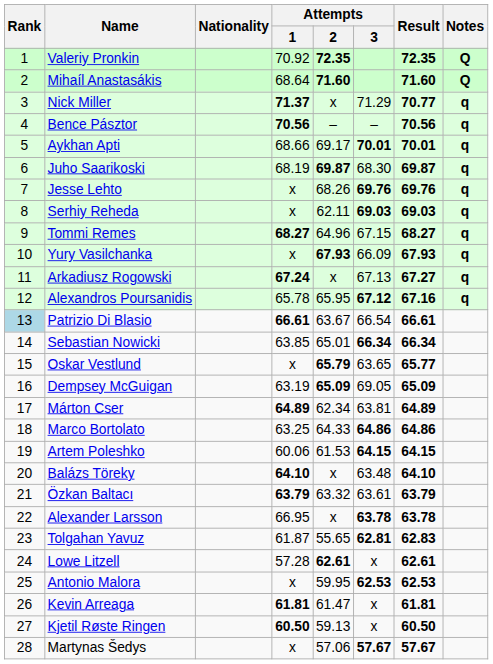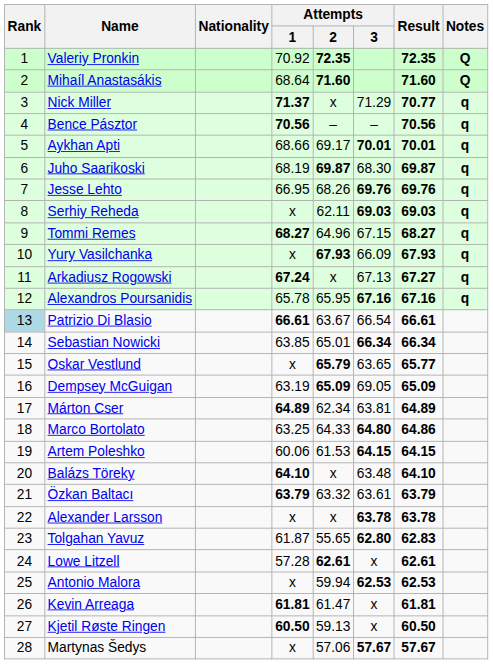 <table class="wikitable sortable" style="text-align:center">
 <tr>
 <th rowspan=2>Rank</th>
 <th rowspan=2>Name</th>
 <th rowspan=2>Nationality</th>
 <th colspan=3>Attempts</th>
 <th rowspan=2>Result</th>
 <th rowspan=2>Notes</th>
 </tr>
 <tr>
 <th>1</th>
 <th>2</th>
 <th>3</th>
 </tr>
 <tr bgcolor=ccffcc>
 <td>1</td>
 <td align=left><a href='#'>Valeriy Pronkin</a></td>
 <td align=left></td>
 <td>70.92</td>
 <td><strong>72.35</strong></td>
 <td></td>
 <td><strong>72.35</strong></td>
 <td><strong>Q</strong></td>
 </tr>
 <tr bgcolor=ccffcc>
 <td>2</td>
 <td align=left><a href='#'>Mihaíl Anastasákis</a></td>
 <td align=left></td>
 <td>68.64</td>
 <td><strong>71.60</strong></td>
 <td></td>
 <td><strong>71.60</strong></td>
 <td><strong>Q</strong></td>
 </tr>
 <tr bgcolor=ddffdd>
 <td>3</td>
 <td align=left><a href='#'>Nick Miller</a></td>
 <td align=left></td>
 <td><strong>71.37</strong></td>
 <td>x</td>
 <td>71.29</td>
 <td><strong>70.77</strong></td>
 <td><strong>q</strong></td>
 </tr>
 <tr bgcolor=ddffdd>
 <td>4</td>
 <td align=left><a href='#'>Bence Pásztor</a></td>
 <td align=left></td>
 <td><strong>70.56</strong></td>
 <td>–</td>
 <td>–</td>
 <td><strong>70.56</strong></td>
 <td><strong>q</strong></td>
 </tr>
 <tr bgcolor=ddffdd>
 <td>5</td>
 <td align=left><a href='#'>Aykhan Apti</a></td>
 <td align=left></td>
 <td>68.66</td>
 <td>69.17</td>
 <td><strong>70.01</strong></td>
 <td><strong>70.01</strong></td>
 <td><strong>q</strong></td>
 </tr>
 <tr bgcolor=ddffdd>
 <td>6</td>
 <td align=left><a href='#'>Juho Saarikoski</a></td>
 <td align=left></td>
 <td>68.19</td>
 <td><strong>69.87</strong></td>
 <td>68.30</td>
 <td><strong>69.87</strong></td>
 <td><strong>q</strong></td>
 </tr>
 <tr bgcolor=ddffdd>
 <td>7</td>
 <td align=left><a href='#'>Jesse Lehto</a></td>
 <td align=left></td>
-<td>x</td>
+<td>66.95</td>
 <td>68.26</td>
 <td><strong>69.76</strong></td>
 <td><strong>69.76</strong></td>
 <td><strong>q</strong></td>
 </tr>
 <tr bgcolor=ddffdd>
 <td>8</td>
 <td align=left><a href='#'>Serhiy Reheda</a></td>
 <td align=left></td>
 <td>x</td>
 <td>62.11</td>
 <td><strong>69.03</strong></td>
 <td><strong>69.03</strong></td>
 <td><strong>q</strong></td>
 </tr>
 <tr bgcolor=ddffdd>
 <td>9</td>
 <td align=left><a href='#'>Tommi Remes</a></td>
 <td align=left></td>
 <td><strong>68.27</strong></td>
 <td>64.96</td>
 <td>67.15</td>
 <td><strong>68.27</strong></td>
 <td><strong>q</strong></td>
 </tr>
 <tr bgcolor=ddffdd>
 <td>10</td>
 <td align=left><a href='#'>Yury Vasilchanka</a></td>
 <td align=left></td>
 <td>x</td>
 <td><strong>67.93</strong></td>
 <td>66.09</td>
 <td><strong>67.93</strong></td>
 <td><strong>q</strong></td>
 </tr>
 <tr bgcolor=ddffdd>
 <td>11</td>
 <td align=left><a href='#'>Arkadiusz Rogowski</a></td>
 <td align=left></td>
 <td><strong>67.24</strong></td>
 <td>x</td>
 <td>67.13</td>
 <td><strong>67.27</strong></td>
 <td><strong>q</strong></td>
 </tr>
 <tr bgcolor=ddffdd>
 <td>12</td>
 <td align=left><a href='#'>Alexandros Poursanidis</a></td>
 <td align=left></td>
 <td>65.78</td>
 <td>65.95</td>
-<td><strong>67.12</strong></td>
+<td><strong>67.16</strong></td>
 <td><strong>67.16</strong></td>
 <td><strong>q</strong></td>
 </tr>
 <tr>
 <td style="background: lightblue;">13</td>
 <td align=left><a href='#'>Patrizio Di Blasio</a></td>
 <td align=left></td>
 <td><strong>66.61</strong></td>
 <td>63.67</td>
 <td>66.54</td>
 <td><strong>66.61</strong></td>
 <td></td>
 </tr>
 <tr>
 <td>14</td>
 <td align=left><a href='#'>Sebastian Nowicki</a></td>
 <td align=left></td>
 <td>63.85</td>
 <td>65.01</td>
 <td><strong>66.34</strong></td>
 <td><strong>66.34</strong></td>
 <td></td>
 </tr>
 <tr>
 <td>15</td>
 <td align=left><a href='#'>Oskar Vestlund</a></td>
 <td align=left></td>
 <td>x</td>
 <td><strong>65.79</strong></td>
 <td>63.65</td>
 <td><strong>65.77</strong></td>
 <td></td>
 </tr>
 <tr>
 <td>16</td>
 <td align=left><a href='#'>Dempsey McGuigan</a></td>
 <td align=left></td>
 <td>63.19</td>
 <td><strong>65.09</strong></td>
 <td>69.05</td>
 <td><strong>65.09</strong></td>
 <td></td>
 </tr>
 <tr>
 <td>17</td>
 <td align=left><a href='#'>Márton Cser</a></td>
 <td align=left></td>
 <td><strong>64.89</strong></td>
 <td>62.34</td>
 <td>63.81</td>
 <td><strong>64.89</strong></td>
 <td></td>
 </tr>
 <tr>
 <td>18</td>
 <td align=left><a href='#'>Marco Bortolato</a></td>
 <td align=left></td>
 <td>63.25</td>
 <td>64.33</td>
-<td><strong>64.86</strong></td>
+<td><strong>64.80</strong></td>
 <td><strong>64.86</strong></td>
 <td></td>
 </tr>
 <tr>
 <td>19</td>
 <td align=left><a href='#'>Artem Poleshko</a></td>
 <td align=left></td>
 <td>60.06</td>
 <td>61.53</td>
 <td><strong>64.15</strong></td>
 <td><strong>64.15</strong></td>
 <td></td>
 </tr>
 <tr>
 <td>20</td>
 <td align=left><a href='#'>Balázs Töreky</a></td>
 <td align=left></td>
 <td><strong>64.10</strong></td>
 <td>x</td>
 <td>63.48</td>
 <td><strong>64.10</strong></td>
 <td></td>
 </tr>
 <tr>
 <td>21</td>
 <td align=left><a href='#'>Özkan Baltacı</a></td>
 <td align=left></td>
 <td><strong>63.79</strong></td>
 <td>63.32</td>
 <td>63.61</td>
 <td><strong>63.79</strong></td>
 <td></td>
 </tr>
 <tr>
 <td>22</td>
 <td align=left><a href='#'>Alexander Larsson</a></td>
 <td align=left></td>
-<td>66.95</td>
+<td>x</td>
 <td>x</td>
 <td><strong>63.78</strong></td>
 <td><strong>63.78</strong></td>
 <td></td>
 </tr>
 <tr>
 <td>23</td>
 <td align=left><a href='#'>Tolgahan Yavuz</a></td>
 <td align=left></td>
 <td>61.87</td>
 <td>55.65</td>
-<td><strong>62.81</strong></td>
+<td><strong>62.80</strong></td>
 <td><strong>62.83</strong></td>
 <td></td>
 </tr>
 <tr>
 <td>24</td>
 <td align=left><a href='#'>Lowe Litzell</a></td>
 <td align=left></td>
 <td>57.28</td>
 <td><strong>62.61</strong></td>
 <td>x</td>
 <td><strong>62.61</strong></td>
 <td></td>
 </tr>
 <tr>
 <td>25</td>
 <td align=left><a href='#'>Antonio Malora</a></td>
 <td align=left></td>
 <td>x</td>
-<td>59.95</td>
+<td>59.94</td>
 <td><strong>62.53</strong></td>
 <td><strong>62.53</strong></td>
 <td></td>
 </tr>
 <tr>
 <td>26</td>
 <td align=left><a href='#'>Kevin Arreaga</a></td>
 <td align=left></td>
 <td><strong>61.81</strong></td>
 <td>61.47</td>
 <td>x</td>
 <td><strong>61.81</strong></td>
 <td></td>
 </tr>
 <tr>
 <td>27</td>
 <td align=left><a href='#'>Kjetil Røste Ringen</a></td>
 <td align=left></td>
 <td><strong>60.50</strong></td>
 <td>59.13</td>
 <td>x</td>
 <td><strong>60.50</strong></td>
 <td></td>
 </tr>
 <tr>
 <td>28</td>
 <td align=left>Martynas Šedys</td>
 <td align=left></td>
 <td>x</td>
 <td>57.06</td>
 <td><strong>57.67</strong></td>
 <td><strong>57.67</strong></td>
 <td></td>
 </tr>
 </table>
